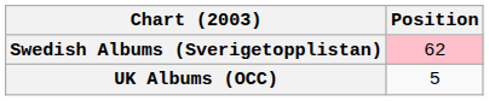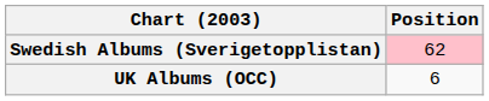 <table class="wikitable sortable plainrowheaders" style="text-align:center">
 <tr>
 <th scope="col">Chart (2003)</th>
 <th scope="col">Position</th>
 </tr>
 <tr>
 <th scope="row">Swedish Albums (Sverigetopplistan)</th>
 <td style="background: pink;">62</td>
 </tr>
 <tr>
 <th scope="row">UK Albums (OCC)</th>
-<td>5</td>
+<td>6</td>
 </tr>
 </table>
